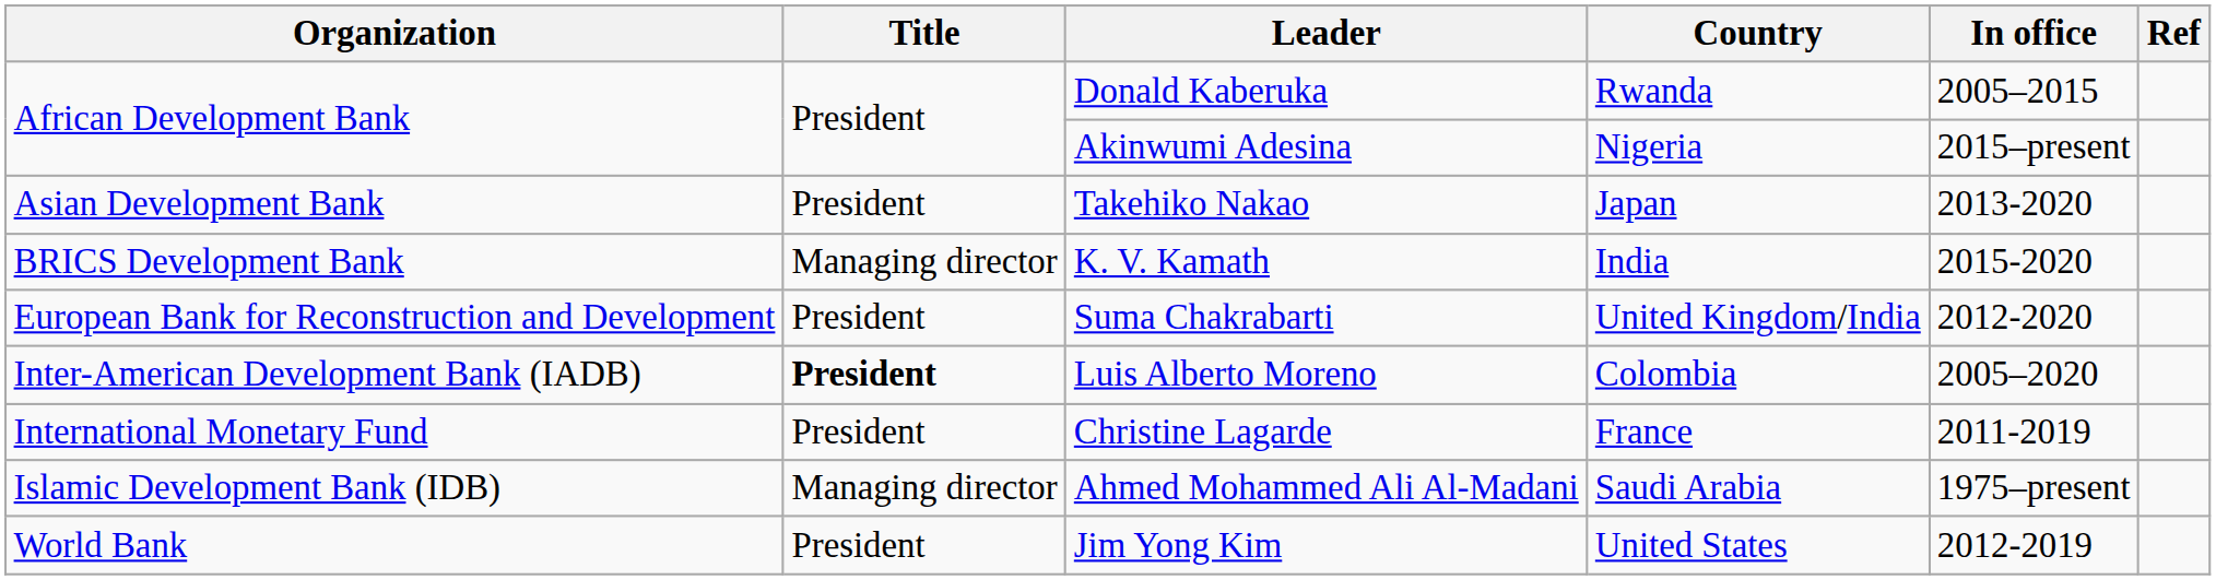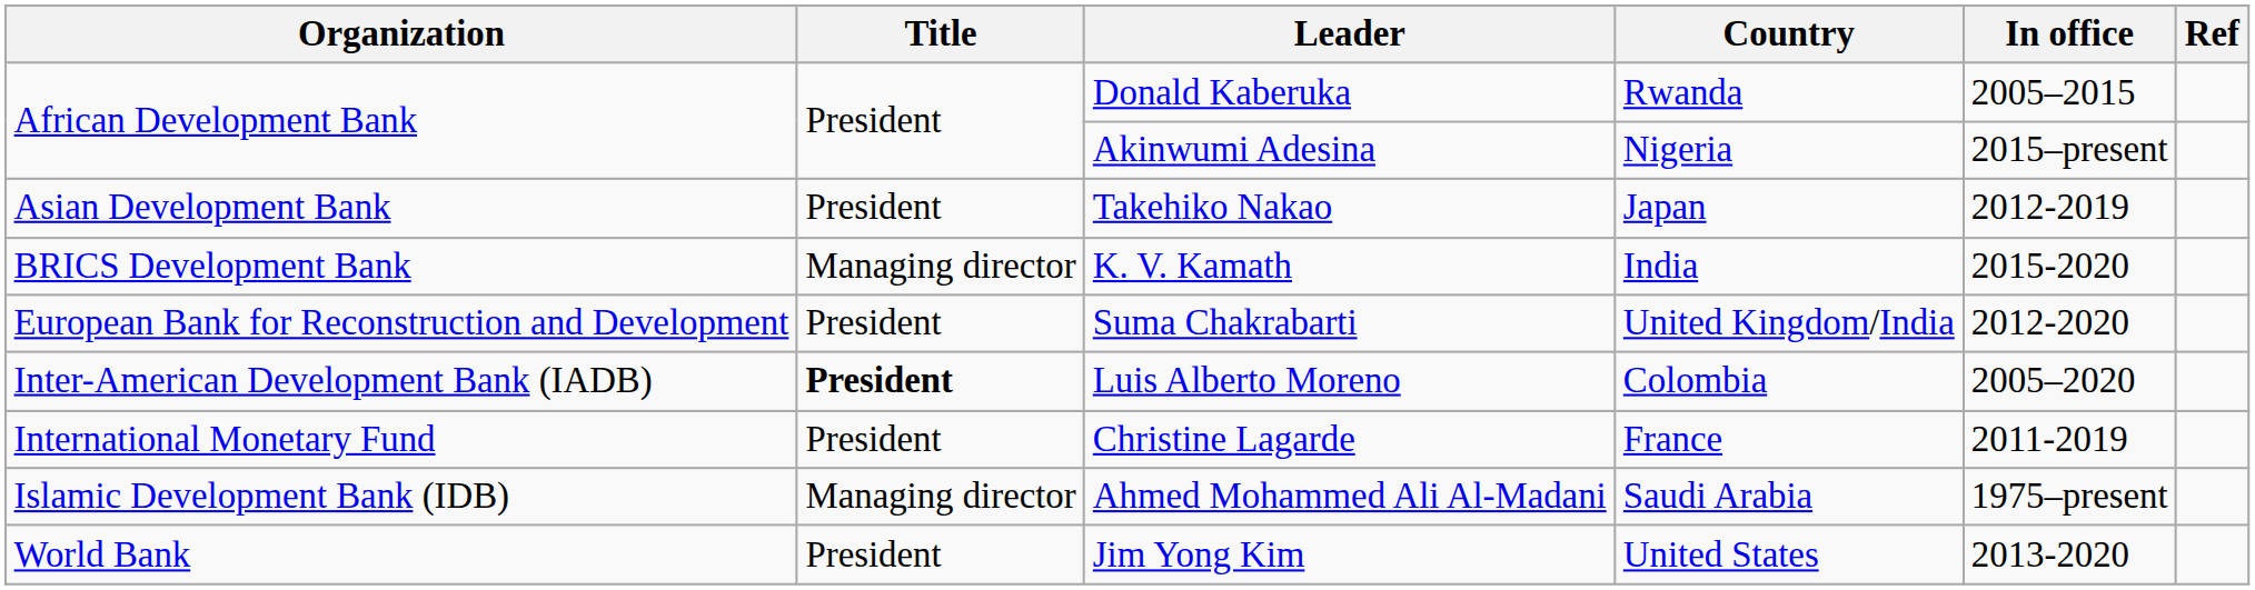 <table class="wikitable unsortable">
 <tr>
 <th>Organization</th>
 <th>Title</th>
 <th>Leader</th>
 <th>Country</th>
 <th>In office</th>
 <th>Ref</th>
 </tr>
 <tr>
 <td rowspan="2"><a href='#'>African Development Bank</a></td>
 <td rowspan="2">President</td>
 <td><a href='#'>Donald Kaberuka</a></td>
 <td><a href='#'>Rwanda</a></td>
 <td>2005–2015</td>
 <td></td>
 </tr>
 <tr>
 <td><a href='#'>Akinwumi Adesina</a></td>
 <td><a href='#'>Nigeria</a></td>
 <td>2015–present</td>
 <td></td>
 </tr>
 <tr>
 <td><a href='#'>Asian Development Bank</a></td>
 <td>President</td>
 <td><a href='#'>Takehiko Nakao</a></td>
 <td><a href='#'>Japan</a></td>
-<td>2013-2020</td>
+<td>2012-2019</td>
 <td></td>
 </tr>
 <tr>
 <td><a href='#'>BRICS Development Bank</a></td>
 <td>Managing director</td>
 <td><a href='#'>K. V. Kamath</a></td>
 <td><a href='#'>India</a></td>
 <td>2015-2020</td>
 <td></td>
 </tr>
 <tr>
 <td><a href='#'>European Bank for Reconstruction and Development</a></td>
 <td>President</td>
 <td><a href='#'>Suma Chakrabarti</a></td>
 <td><a href='#'>United Kingdom</a>/<a href='#'>India</a></td>
 <td>2012-2020</td>
 <td></td>
 </tr>
 <tr>
 <td><a href='#'>Inter-American Development Bank</a> (IADB)</td>
 <td><strong>President</strong></td>
 <td><a href='#'>Luis Alberto Moreno</a></td>
 <td><a href='#'>Colombia</a></td>
 <td>2005–2020</td>
 <td></td>
 </tr>
 <tr>
 <td><a href='#'>International Monetary Fund</a></td>
 <td>President</td>
 <td><a href='#'>Christine Lagarde</a></td>
 <td><a href='#'>France</a></td>
 <td>2011-2019</td>
 <td></td>
 </tr>
 <tr>
 <td><a href='#'>Islamic Development Bank</a> (IDB)</td>
 <td>Managing director</td>
 <td><a href='#'>Ahmed Mohammed Ali Al-Madani</a></td>
 <td><a href='#'>Saudi Arabia</a></td>
 <td>1975–present </td>
 <td></td>
 </tr>
 <tr>
 <td><a href='#'>World Bank</a></td>
 <td>President</td>
 <td><a href='#'>Jim Yong Kim</a></td>
 <td><a href='#'>United States</a></td>
-<td>2012-2019</td>
+<td>2013-2020</td>
 <td></td>
 </tr>
 </table>
